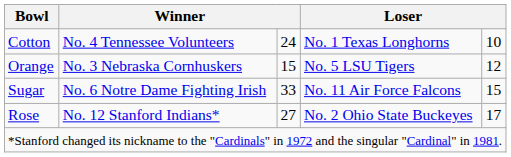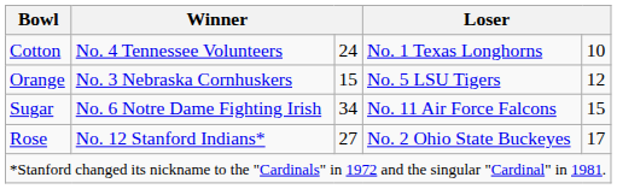 <table class="wikitable">
 <tr>
 <th>Bowl</th>
 <th colspan=2>Winner</th>
 <th colspan=2>Loser</th>
 </tr>
 <tr>
 <td><a href='#'>Cotton</a></td>
 <td><a href='#'>No. 4 Tennessee Volunteers</a></td>
 <td>24</td>
 <td><a href='#'>No. 1 Texas Longhorns</a></td>
 <td>10</td>
 </tr>
 <tr>
 <td><a href='#'>Orange</a></td>
 <td><a href='#'>No. 3 Nebraska Cornhuskers</a></td>
 <td>15</td>
 <td><a href='#'>No. 5 LSU Tigers</a></td>
 <td>12</td>
 </tr>
 <tr>
 <td><a href='#'>Sugar</a></td>
 <td><a href='#'>No. 6 Notre Dame Fighting Irish</a></td>
-<td>33</td>
+<td>34</td>
 <td><a href='#'>No. 11 Air Force Falcons</a></td>
 <td>15</td>
 </tr>
 <tr>
 <td><a href='#'>Rose</a></td>
 <td><a href='#'>No. 12 Stanford Indians*</a></td>
 <td>27</td>
 <td><a href='#'>No. 2 Ohio State Buckeyes</a></td>
 <td>17</td>
 </tr>
 <tr>
 <td colspan="5"><small>*Stanford changed its nickname to the "<a href='#'>Cardinals</a>" in <a href='#'>1972</a> and the singular "<a href='#'>Cardinal</a>" in <a href='#'>1981</a>.</small></td>
 </tr>
 </table>
